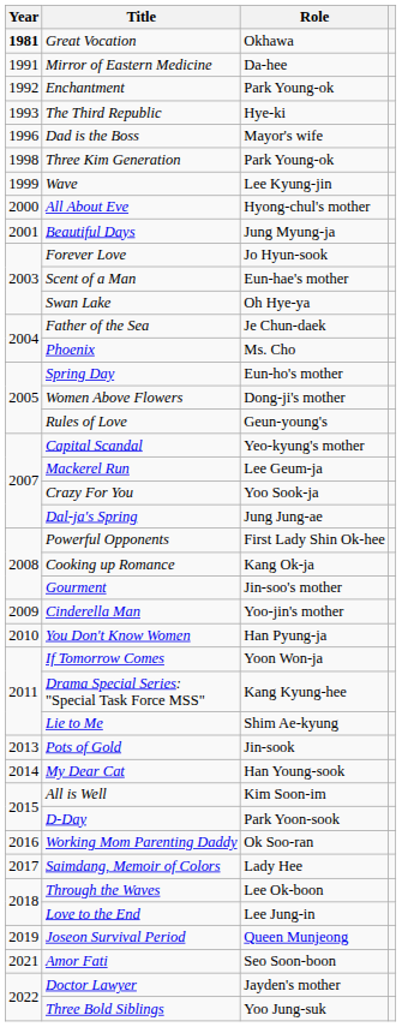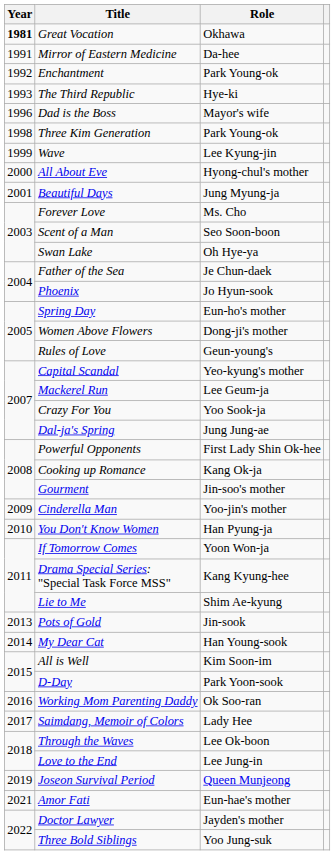 <table class="wikitable">
 <tr>
 <th>Year</th>
 <th>Title</th>
 <th>Role</th>
 <th></th>
 </tr>
 <tr>
 <td><strong>1981</strong></td>
 <td><em>Great Vocation</em></td>
 <td>Okhawa</td>
 <td></td>
 </tr>
 <tr>
 <td>1991</td>
 <td><em>Mirror of Eastern Medicine</em></td>
 <td>Da-hee</td>
 <td></td>
 </tr>
 <tr>
 <td>1992</td>
 <td><em>Enchantment</em></td>
 <td>Park Young-ok</td>
 <td></td>
 </tr>
 <tr>
 <td>1993</td>
 <td><em>The Third Republic</em></td>
 <td>Hye-ki</td>
 <td></td>
 </tr>
 <tr>
 <td>1996</td>
 <td><em>Dad is the Boss</em></td>
 <td>Mayor's wife</td>
 <td></td>
 </tr>
 <tr>
 <td>1998</td>
 <td><em>Three Kim Generation</em></td>
 <td>Park Young-ok</td>
 <td></td>
 </tr>
 <tr>
 <td>1999</td>
 <td><em>Wave</em></td>
 <td>Lee Kyung-jin</td>
 <td></td>
 </tr>
 <tr>
 <td>2000</td>
 <td><em><a href='#'>All About Eve</a></em></td>
 <td>Hyong-chul's mother</td>
 <td></td>
 </tr>
 <tr>
 <td>2001</td>
 <td><em><a href='#'>Beautiful Days</a></em></td>
 <td>Jung Myung-ja</td>
 <td></td>
 </tr>
 <tr>
 <td rowspan="3">2003</td>
 <td><em>Forever Love</em></td>
-<td>Jo Hyun-sook</td>
+<td>Ms. Cho</td>
 <td></td>
 </tr>
 <tr>
 <td><em>Scent of a Man</em></td>
-<td>Eun-hae's mother</td>
+<td>Seo Soon-boon</td>
 <td></td>
 </tr>
 <tr>
 <td><em>Swan Lake</em></td>
 <td>Oh Hye-ya</td>
 <td></td>
 </tr>
 <tr>
 <td rowspan="2">2004</td>
 <td><em>Father of the Sea</em></td>
 <td>Je Chun-daek</td>
 <td></td>
 </tr>
 <tr>
 <td><em><a href='#'>Phoenix</a></em></td>
-<td>Ms. Cho</td>
+<td>Jo Hyun-sook</td>
 <td></td>
 </tr>
 <tr>
 <td rowspan="3">2005</td>
 <td><em><a href='#'>Spring Day</a></em></td>
 <td>Eun-ho's mother</td>
 <td></td>
 </tr>
 <tr>
 <td><em>Women Above Flowers</em></td>
 <td>Dong-ji's mother</td>
 <td></td>
 </tr>
 <tr>
 <td><em>Rules of Love</em></td>
 <td>Geun-young's</td>
 <td></td>
 </tr>
 <tr>
 <td rowspan="4">2007</td>
 <td><em><a href='#'>Capital Scandal</a></em></td>
 <td>Yeo-kyung's mother</td>
 <td></td>
 </tr>
 <tr>
 <td><em><a href='#'>Mackerel Run</a></em></td>
 <td>Lee Geum-ja</td>
 <td></td>
 </tr>
 <tr>
 <td><em>Crazy For You</em></td>
 <td>Yoo Sook-ja</td>
 <td></td>
 </tr>
 <tr>
 <td><em><a href='#'>Dal-ja's Spring</a></em></td>
 <td>Jung Jung-ae</td>
 <td></td>
 </tr>
 <tr>
 <td rowspan="3">2008</td>
 <td><em>Powerful Opponents</em></td>
 <td>First Lady Shin Ok-hee</td>
 <td></td>
 </tr>
 <tr>
 <td><em>Cooking up Romance</em></td>
 <td>Kang Ok-ja</td>
 <td></td>
 </tr>
 <tr>
 <td><em><a href='#'>Gourment</a></em></td>
 <td>Jin-soo's mother</td>
 <td></td>
 </tr>
 <tr>
 <td>2009</td>
 <td><em><a href='#'>Cinderella Man</a></em></td>
 <td>Yoo-jin's mother</td>
 <td></td>
 </tr>
 <tr>
 <td>2010</td>
 <td><em><a href='#'>You Don't Know Women</a></em></td>
 <td>Han Pyung-ja</td>
 <td></td>
 </tr>
 <tr>
 <td rowspan="3">2011</td>
 <td><em><a href='#'>If Tomorrow Comes</a></em></td>
 <td>Yoon Won-ja</td>
 <td></td>
 </tr>
 <tr>
 <td><em><a href='#'>Drama Special Series</a>:</em><br>"Special Task Force MSS"</td>
 <td>Kang Kyung-hee</td>
 <td></td>
 </tr>
 <tr>
 <td><em><a href='#'>Lie to Me</a></em></td>
 <td>Shim Ae-kyung</td>
 <td></td>
 </tr>
 <tr>
 <td>2013</td>
 <td><em><a href='#'>Pots of Gold</a></em></td>
 <td>Jin-sook</td>
 <td></td>
 </tr>
 <tr>
 <td>2014</td>
 <td><em><a href='#'>My Dear Cat</a></em></td>
 <td>Han Young-sook</td>
 <td></td>
 </tr>
 <tr>
 <td rowspan="2">2015</td>
 <td><em>All is Well</em></td>
 <td>Kim Soon-im</td>
 <td></td>
 </tr>
 <tr>
 <td><em><a href='#'>D-Day</a></em></td>
 <td>Park Yoon-sook</td>
 <td></td>
 </tr>
 <tr>
 <td>2016</td>
 <td><em><a href='#'>Working Mom Parenting Daddy</a></em></td>
 <td>Ok Soo-ran</td>
 <td></td>
 </tr>
 <tr>
 <td>2017</td>
 <td><em><a href='#'>Saimdang, Memoir of Colors</a></em></td>
 <td>Lady Hee</td>
 <td></td>
 </tr>
 <tr>
 <td rowspan="2">2018</td>
 <td><em><a href='#'>Through the Waves</a></em></td>
 <td>Lee Ok-boon</td>
 <td></td>
 </tr>
 <tr>
 <td><em><a href='#'>Love to the End</a></em></td>
 <td>Lee Jung-in</td>
 <td></td>
 </tr>
 <tr>
 <td>2019</td>
 <td><em><a href='#'>Joseon Survival Period</a></em></td>
 <td><a href='#'>Queen Munjeong</a></td>
 <td></td>
 </tr>
 <tr>
 <td>2021</td>
 <td><em><a href='#'>Amor Fati</a></em></td>
-<td>Seo Soon-boon</td>
+<td>Eun-hae's mother</td>
 <td></td>
 </tr>
 <tr>
 <td rowspan="2">2022</td>
 <td><em><a href='#'>Doctor Lawyer</a></em></td>
 <td>Jayden's mother</td>
 <td></td>
 </tr>
 <tr>
 <td><em><a href='#'>Three Bold Siblings</a></em></td>
 <td>Yoo Jung-suk</td>
 <td></td>
 </tr>
 </table>
